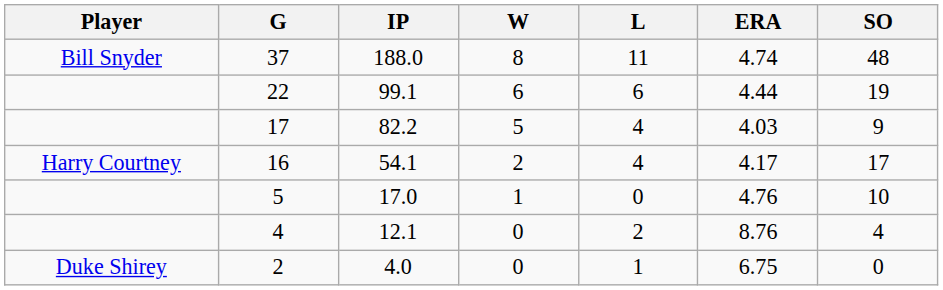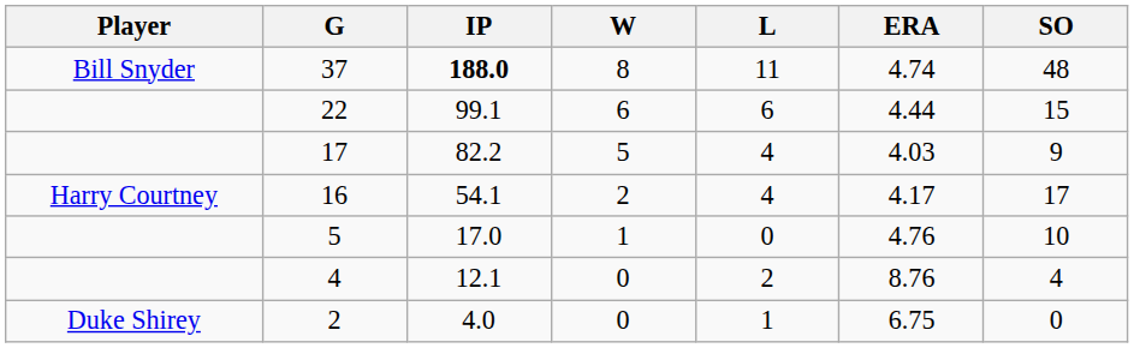 <table class="wikitable sortable">
 <tr>
 <th bgcolor="#DDDDFF" width="16%">Player</th>
 <th bgcolor="#DDDDFF" width="9%">G</th>
 <th bgcolor="#DDDDFF" width="9%">IP</th>
 <th bgcolor="#DDDDFF" width="9%">W</th>
 <th bgcolor="#DDDDFF" width="9%">L</th>
 <th bgcolor="#DDDDFF" width="9%">ERA</th>
 <th bgcolor="#DDDDFF" width="9%">SO</th>
 </tr>
 <tr align="center">
 <td><a href='#'>Bill Snyder</a></td>
 <td>37</td>
-<td>188.0</td>
+<td><strong>188.0</strong></td>
 <td>8</td>
 <td>11</td>
 <td>4.74</td>
 <td>48</td>
 </tr>
 <tr align=center>
 <td></td>
 <td>22</td>
 <td>99.1</td>
 <td>6</td>
 <td>6</td>
 <td>4.44</td>
-<td>19</td>
+<td>15</td>
 </tr>
 <tr align="center">
 <td></td>
 <td>17</td>
 <td>82.2</td>
 <td>5</td>
 <td>4</td>
 <td>4.03</td>
 <td>9</td>
 </tr>
 <tr align="center">
 <td><a href='#'>Harry Courtney</a></td>
 <td>16</td>
 <td>54.1</td>
 <td>2</td>
 <td>4</td>
 <td>4.17</td>
 <td>17</td>
 </tr>
 <tr align=center>
 <td></td>
 <td>5</td>
 <td>17.0</td>
 <td>1</td>
 <td>0</td>
 <td>4.76</td>
 <td>10</td>
 </tr>
 <tr align="center">
 <td></td>
 <td>4</td>
 <td>12.1</td>
 <td>0</td>
 <td>2</td>
 <td>8.76</td>
 <td>4</td>
 </tr>
 <tr align="center">
 <td><a href='#'>Duke Shirey</a></td>
 <td>2</td>
 <td>4.0</td>
 <td>0</td>
 <td>1</td>
 <td>6.75</td>
 <td>0</td>
 </tr>
 </table>
